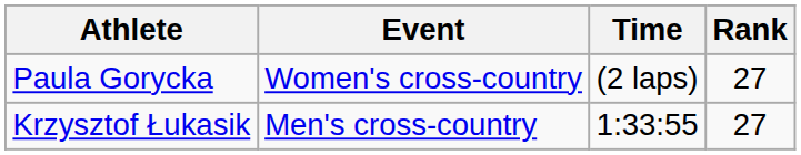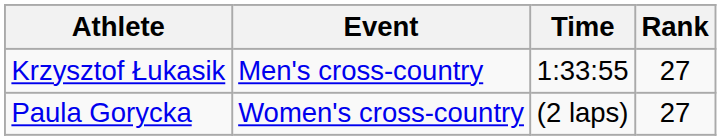 <table class=wikitable style=font-size:90%;text-align:center>
 <tr>
 <th>Athlete</th>
 <th>Event</th>
 <th>Time</th>
 <th>Rank</th>
 </tr>
 <tr>
+<td align=left><a href='#'>Krzysztof Łukasik</a></td>
+<td align=left><a href='#'>Men's cross-country</a></td>
+<td>1:33:55</td>
+<td>27</td>
+</tr>
+<tr>
 <td align=left><a href='#'>Paula Gorycka</a></td>
 <td align=left><a href='#'>Women's cross-country</a></td>
 <td> (2 laps)</td>
 <td>27</td>
 </tr>
-<tr>
-<td align=left><a href='#'>Krzysztof Łukasik</a></td>
-<td align=left><a href='#'>Men's cross-country</a></td>
-<td>1:33:55</td>
-<td>27</td>
-</tr>
 </table>
